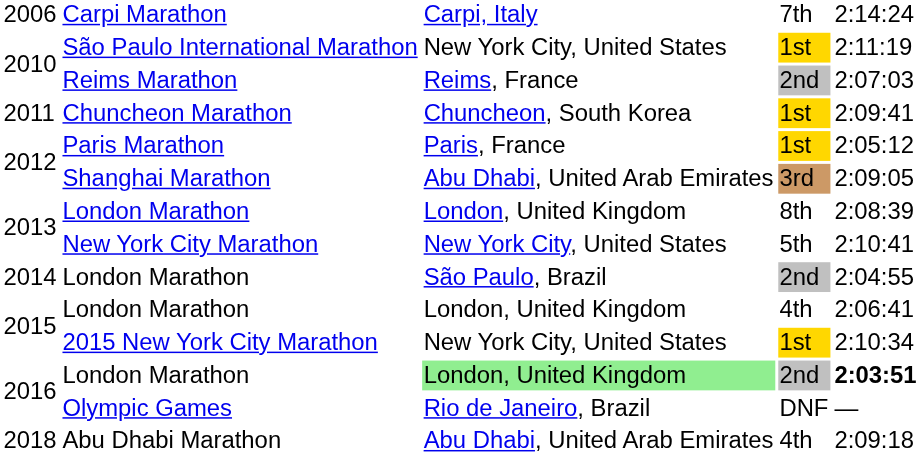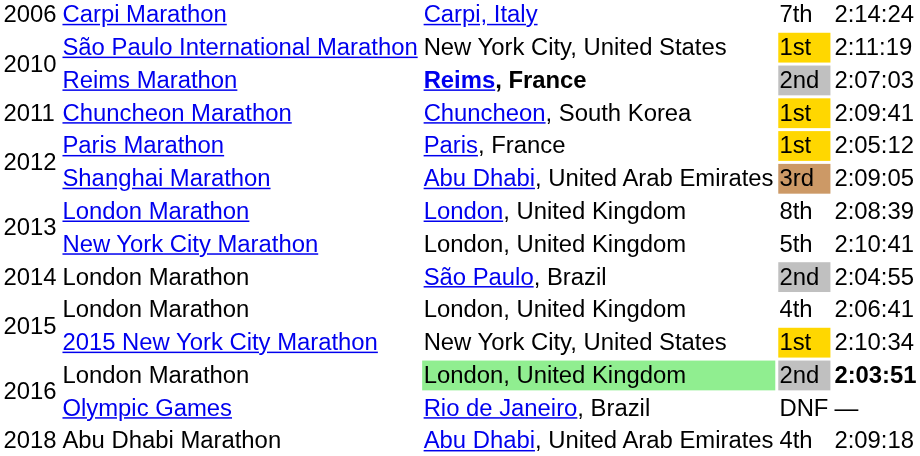 <table>
 <tr>
 <td>2006</td>
 <td><a href='#'>Carpi Marathon</a></td>
 <td><a href='#'>Carpi, Italy</a></td>
 <td>7th</td>
 <td>2:14:24</td>
 </tr>
 <tr>
 <td rowspan=2>2010</td>
 <td><a href='#'>São Paulo International Marathon</a></td>
 <td>New York City, United States</td>
 <td bgcolor="gold">1st</td>
 <td>2:11:19</td>
 </tr>
 <tr>
 <td><a href='#'>Reims Marathon</a></td>
-<td><a href='#'>Reims</a>, France</td>
+<td><strong><a href='#'>Reims</a>, France</strong></td>
 <td bgcolor="silver">2nd</td>
 <td>2:07:03</td>
 </tr>
 <tr>
 <td>2011</td>
 <td><a href='#'>Chuncheon Marathon</a></td>
 <td><a href='#'>Chuncheon</a>, South Korea</td>
 <td bgcolor="gold">1st</td>
 <td>2:09:41</td>
 </tr>
 <tr>
 <td rowspan=2>2012</td>
 <td><a href='#'>Paris Marathon</a></td>
 <td><a href='#'>Paris</a>, France</td>
 <td bgcolor="gold">1st</td>
 <td>2:05:12</td>
 </tr>
 <tr>
 <td><a href='#'>Shanghai Marathon</a></td>
 <td><a href='#'>Abu Dhabi</a>, United Arab Emirates</td>
 <td bgcolor="cc9966">3rd</td>
 <td>2:09:05</td>
 </tr>
 <tr>
 <td rowspan=2>2013</td>
 <td><a href='#'>London Marathon</a></td>
 <td><a href='#'>London</a>, United Kingdom</td>
 <td>8th</td>
 <td>2:08:39</td>
 </tr>
 <tr>
 <td><a href='#'>New York City Marathon</a></td>
-<td><a href='#'>New York City</a>, United States</td>
+<td>London, United Kingdom</td>
 <td>5th</td>
 <td>2:10:41</td>
 </tr>
 <tr>
 <td>2014</td>
 <td>London Marathon</td>
 <td><a href='#'>São Paulo</a>, Brazil</td>
 <td bgcolor="silver">2nd</td>
 <td>2:04:55</td>
 </tr>
 <tr>
 <td rowspan=2>2015</td>
 <td>London Marathon</td>
 <td>London, United Kingdom</td>
 <td>4th</td>
 <td>2:06:41</td>
 </tr>
 <tr>
 <td><a href='#'>2015 New York City Marathon</a></td>
 <td>New York City, United States</td>
 <td bgcolor="gold">1st</td>
 <td>2:10:34</td>
 </tr>
 <tr>
 <td rowspan=2>2016</td>
 <td>London Marathon</td>
 <td style="background: lightgreen;">London, United Kingdom</td>
 <td bgcolor="silver">2nd</td>
 <td><strong>2:03:51</strong></td>
 </tr>
 <tr>
 <td><a href='#'>Olympic Games</a></td>
 <td><a href='#'>Rio de Janeiro</a>, Brazil</td>
 <td>DNF</td>
 <td>—</td>
 </tr>
 <tr>
 <td>2018</td>
 <td>Abu Dhabi Marathon</td>
 <td><a href='#'>Abu Dhabi</a>, United Arab Emirates</td>
 <td>4th</td>
 <td>2:09:18</td>
 </tr>
 </table>
